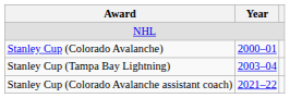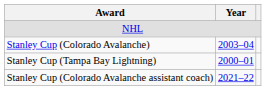 <table class="wikitable">
 <tr>
 <th>Award</th>
 <th>Year</th>
 <th></th>
 </tr>
 <tr ALIGN="center" bgcolor="#e0e0e0">
 <td colspan="3"><a href='#'>NHL</a></td>
 </tr>
 <tr>
 <td><a href='#'>Stanley Cup</a> (Colorado Avalanche)</td>
-<td><a href='#'>2000–01</a></td>
+<td><a href='#'>2003–04</a></td>
 <td></td>
 </tr>
 <tr>
 <td>Stanley Cup (Tampa Bay Lightning)</td>
-<td><a href='#'>2003–04</a></td>
+<td><a href='#'>2000–01</a></td>
 <td></td>
 </tr>
 <tr>
 <td>Stanley Cup (Colorado Avalanche assistant coach)</td>
 <td><a href='#'>2021–22</a></td>
 <td></td>
 </tr>
 </table>
